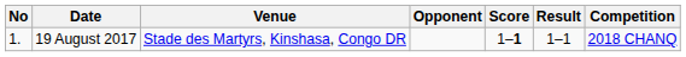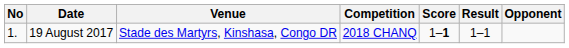 <table class="wikitable" style="font-size:85%;">
 <tr>
 <th>No</th>
 <th>Date</th>
 <th>Venue</th>
-<th>Opponent</th>
+<th>Competition</th>
 <th>Score</th>
 <th>Result</th>
-<th>Competition</th>
+<th>Opponent</th>
 </tr>
 <tr>
 <td>1.</td>
 <td>19 August 2017</td>
 <td><a href='#'>Stade des Martyrs</a>, <a href='#'>Kinshasa</a>, <a href='#'>Congo DR</a></td>
-<td></td>
+<td><a href='#'>2018 CHANQ</a></td>
 <td align=center>1–<strong>1</strong></td>
 <td style="text-align:center">1–1</td>
-<td><a href='#'>2018 CHANQ</a></td>
+<td></td>
 </tr>
 </table>
